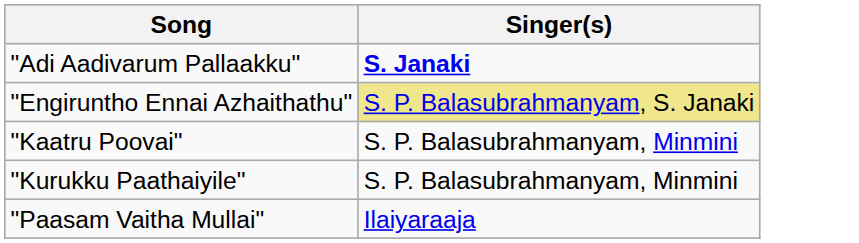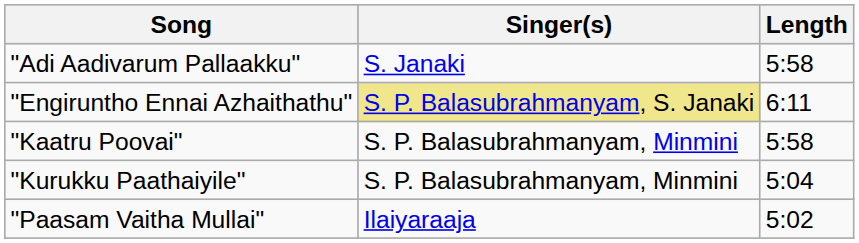 <table class="wikitable" style="font-size:95%;">
 <tr>
 <th>Song</th>
 <th>Singer(s)</th>
+<th>Length</th>
 </tr>
 <tr>
 <td>"Adi Aadivarum Pallaakku"</td>
-<td><strong><a href='#'>S. Janaki</a></strong></td>
+<td><a href='#'>S. Janaki</a></td>
+<td>5:58</td>
 </tr>
 <tr>
 <td>"Engiruntho Ennai Azhaithathu"</td>
 <td style="background: khaki;"><a href='#'>S. P. Balasubrahmanyam</a>, S. Janaki</td>
+<td>6:11</td>
 </tr>
 <tr>
 <td>"Kaatru Poovai"</td>
 <td>S. P. Balasubrahmanyam, <a href='#'>Minmini</a></td>
+<td>5:58</td>
 </tr>
 <tr>
 <td>"Kurukku Paathaiyile"</td>
 <td>S. P. Balasubrahmanyam, Minmini</td>
+<td>5:04</td>
 </tr>
 <tr>
 <td>"Paasam Vaitha Mullai"</td>
 <td><a href='#'>Ilaiyaraaja</a></td>
+<td>5:02</td>
 </tr>
 </table>
